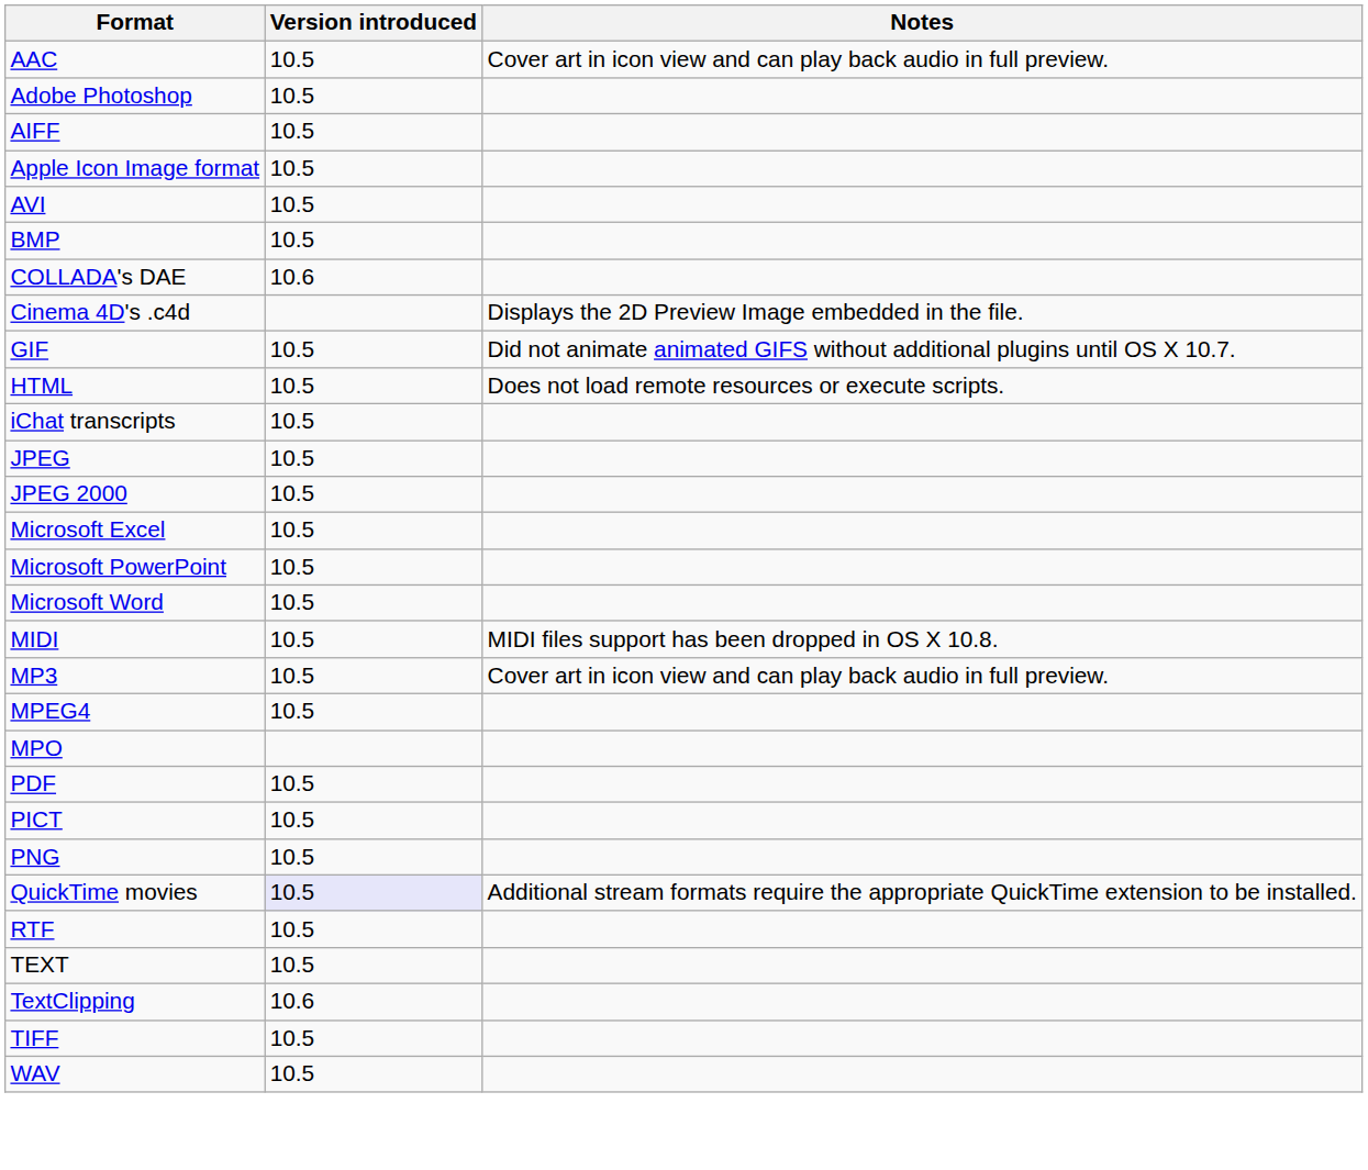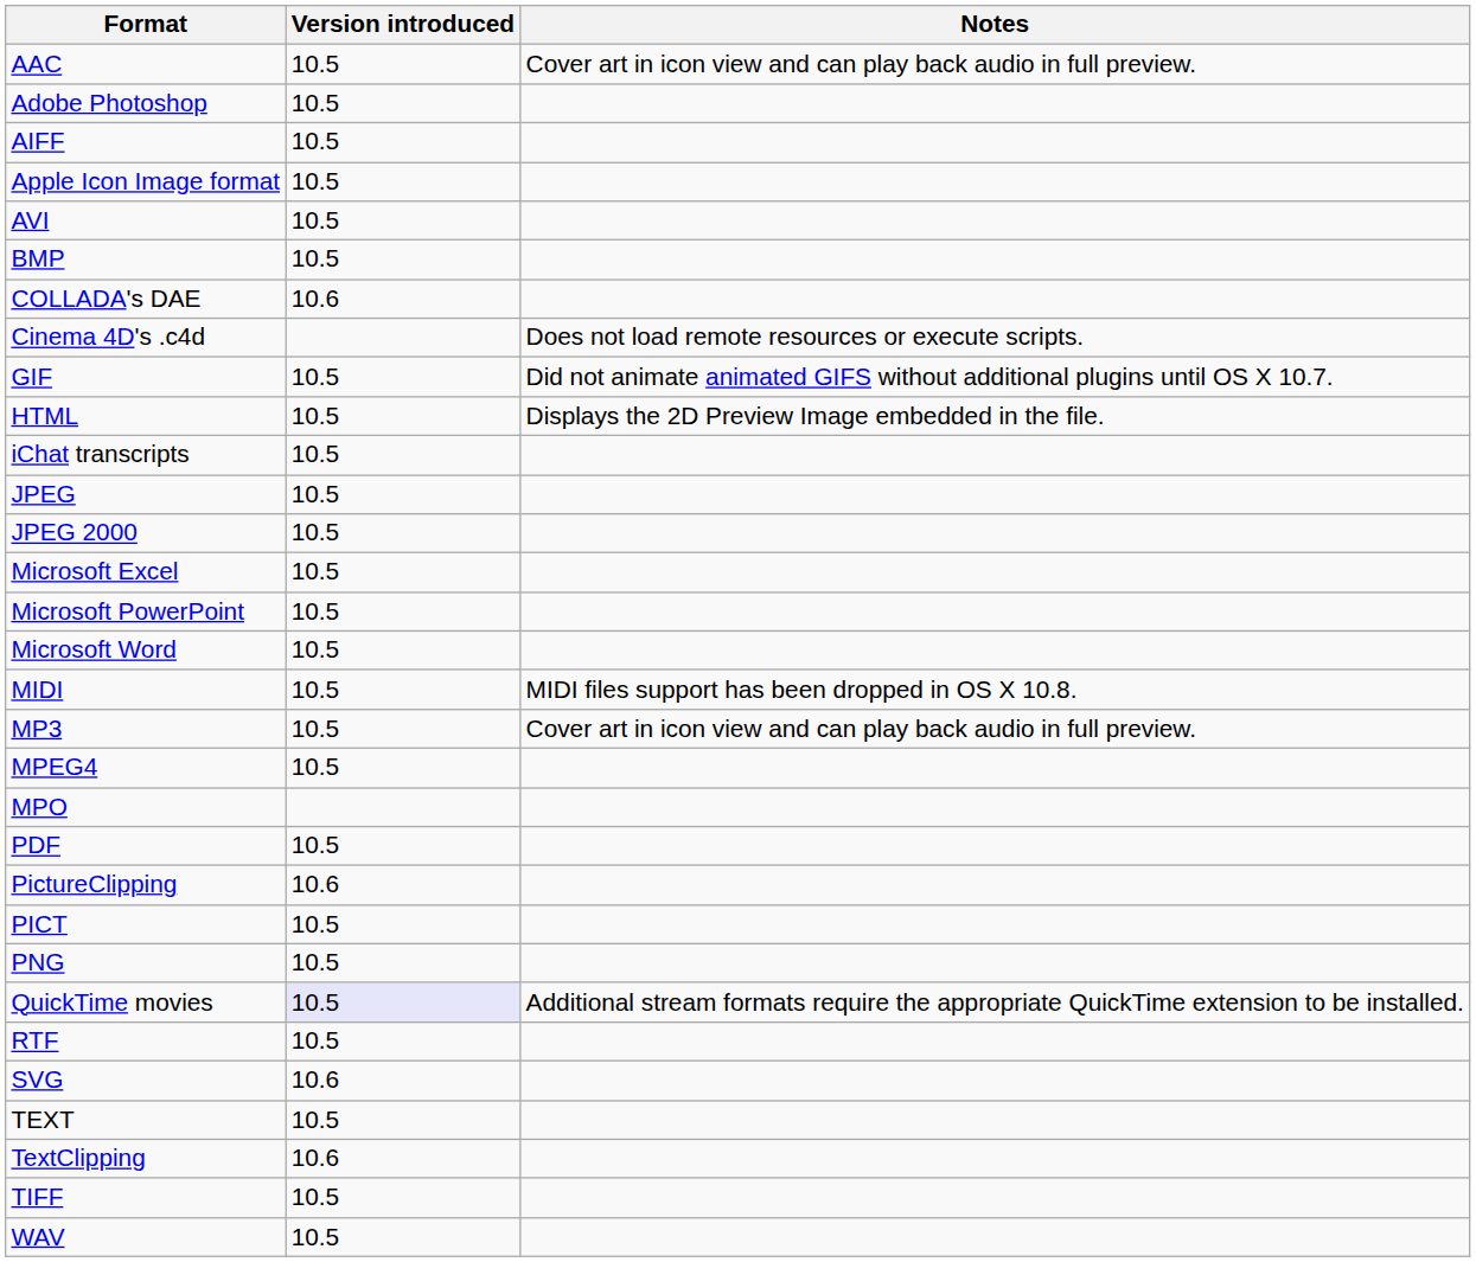 <table class="wikitable sortable">
 <tr>
 <th>Format</th>
 <th>Version introduced</th>
 <th>Notes</th>
 </tr>
 <tr>
 <td><a href='#'>AAC</a></td>
 <td>10.5</td>
 <td>Cover art in icon view and can play back audio in full preview.</td>
 </tr>
 <tr>
 <td><a href='#'>Adobe Photoshop</a></td>
 <td>10.5</td>
 <td></td>
 </tr>
 <tr>
 <td><a href='#'>AIFF</a></td>
 <td>10.5</td>
 <td></td>
 </tr>
 <tr>
 <td><a href='#'>Apple Icon Image format</a></td>
 <td>10.5</td>
 <td></td>
 </tr>
 <tr>
 <td><a href='#'>AVI</a></td>
 <td>10.5</td>
 <td></td>
 </tr>
 <tr>
 <td><a href='#'>BMP</a></td>
 <td>10.5</td>
 <td></td>
 </tr>
 <tr>
 <td><a href='#'>COLLADA</a>'s DAE</td>
 <td>10.6</td>
 <td></td>
 </tr>
 <tr>
 <td><a href='#'>Cinema 4D</a>'s .c4d</td>
 <td></td>
-<td>Displays the 2D Preview Image embedded in the file.</td>
+<td>Does not load remote resources or execute scripts.</td>
 </tr>
 <tr>
 <td><a href='#'>GIF</a></td>
 <td>10.5</td>
 <td>Did not animate <a href='#'>animated GIFS</a> without additional plugins until OS X 10.7.</td>
 </tr>
 <tr>
 <td><a href='#'>HTML</a></td>
 <td>10.5</td>
-<td>Does not load remote resources or execute scripts.</td>
+<td>Displays the 2D Preview Image embedded in the file.</td>
 </tr>
 <tr>
 <td><a href='#'>iChat</a> transcripts</td>
 <td>10.5</td>
 <td></td>
 </tr>
 <tr>
 <td><a href='#'>JPEG</a></td>
 <td>10.5</td>
 <td></td>
 </tr>
 <tr>
 <td><a href='#'>JPEG 2000</a></td>
 <td>10.5</td>
 <td></td>
 </tr>
 <tr>
 <td><a href='#'>Microsoft Excel</a></td>
 <td>10.5</td>
 <td></td>
 </tr>
 <tr>
 <td><a href='#'>Microsoft PowerPoint</a></td>
 <td>10.5</td>
 <td></td>
 </tr>
 <tr>
 <td><a href='#'>Microsoft Word</a></td>
 <td>10.5</td>
 <td></td>
 </tr>
 <tr>
 <td><a href='#'>MIDI</a></td>
 <td>10.5</td>
 <td>MIDI files support has been dropped in OS X 10.8.</td>
 </tr>
 <tr>
 <td><a href='#'>MP3</a></td>
 <td>10.5</td>
 <td>Cover art in icon view and can play back audio in full preview.</td>
 </tr>
 <tr>
 <td><a href='#'>MPEG4</a></td>
 <td>10.5</td>
 <td></td>
 </tr>
 <tr>
 <td><a href='#'>MPO</a></td>
 <td></td>
 <td></td>
 </tr>
 <tr>
 <td><a href='#'>PDF</a></td>
 <td>10.5</td>
 <td></td>
 </tr>
 <tr>
+<td><a href='#'>PictureClipping</a></td>
+<td>10.6</td>
+<td></td>
+</tr>
+<tr>
 <td><a href='#'>PICT</a></td>
 <td>10.5</td>
 <td></td>
 </tr>
 <tr>
 <td><a href='#'>PNG</a></td>
 <td>10.5</td>
 <td></td>
 </tr>
 <tr>
 <td><a href='#'>QuickTime</a> movies</td>
 <td style="background: lavender;">10.5</td>
 <td>Additional stream formats require the appropriate QuickTime extension to be installed.</td>
 </tr>
 <tr>
 <td><a href='#'>RTF</a></td>
 <td>10.5</td>
+<td></td>
+</tr>
+<tr>
+<td><a href='#'>SVG</a></td>
+<td>10.6</td>
 <td></td>
 </tr>
 <tr>
 <td>TEXT</td>
 <td>10.5</td>
 <td></td>
 </tr>
 <tr>
 <td><a href='#'>TextClipping</a></td>
 <td>10.6</td>
 <td></td>
 </tr>
 <tr>
 <td><a href='#'>TIFF</a></td>
 <td>10.5</td>
 <td></td>
 </tr>
 <tr>
 <td><a href='#'>WAV</a></td>
 <td>10.5</td>
 <td><br></td>
 </tr>
 </table>
